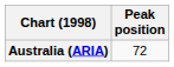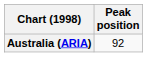 <table class="wikitable plainrowheaders" style="text-align:center;">
 <tr>
 <th scope="col">Chart (1998)</th>
 <th scope="col">Peak<br>position</th>
 </tr>
 <tr>
 <th scope="row">Australia (<a href='#'>ARIA</a>)</th>
-<td>72</td>
+<td>92</td>
 </tr>
 </table>
